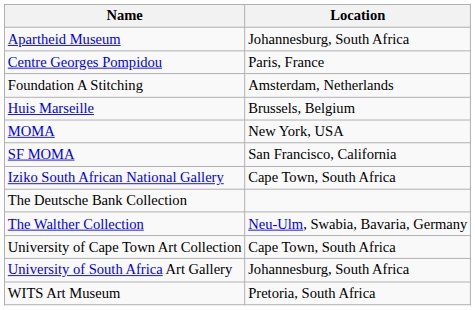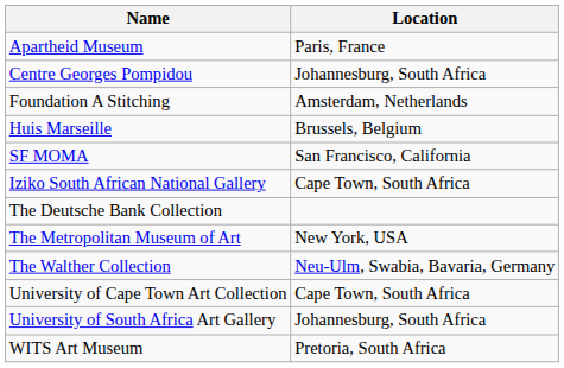 <table class="wikitable">
 <tr>
 <th>Name</th>
 <th>Location</th>
 </tr>
 <tr>
 <td><a href='#'>Apartheid Museum</a></td>
-<td>Johannesburg, South Africa</td>
+<td>Paris, France</td>
 </tr>
 <tr>
 <td><a href='#'>Centre Georges Pompidou</a></td>
-<td>Paris, France</td>
+<td>Johannesburg, South Africa</td>
 </tr>
 <tr>
 <td>Foundation A Stitching</td>
 <td>Amsterdam, Netherlands</td>
 </tr>
 <tr>
 <td><a href='#'>Huis Marseille</a></td>
 <td>Brussels, Belgium</td>
-</tr>
-<tr>
-<td><a href='#'>MOMA</a></td>
-<td>New York, USA</td>
 </tr>
 <tr>
 <td><a href='#'>SF MOMA</a></td>
 <td>San Francisco, California</td>
 </tr>
 <tr>
 <td><a href='#'>Iziko South African National Gallery</a></td>
 <td>Cape Town, South Africa</td>
 </tr>
 <tr>
 <td>The Deutsche Bank Collection</td>
 <td></td>
+</tr>
+<tr>
+<td><a href='#'>The Metropolitan Museum of Art</a></td>
+<td>New York, USA</td>
 </tr>
 <tr>
 <td><a href='#'>The Walther Collection</a></td>
 <td><a href='#'>Neu-Ulm</a>, Swabia, Bavaria, Germany</td>
 </tr>
 <tr>
 <td>University of Cape Town Art Collection</td>
 <td>Cape Town, South Africa</td>
 </tr>
 <tr>
 <td><a href='#'>University of South Africa</a> Art Gallery</td>
 <td>Johannesburg, South Africa</td>
 </tr>
 <tr>
 <td>WITS Art Museum</td>
 <td>Pretoria, South Africa</td>
 </tr>
 </table>
